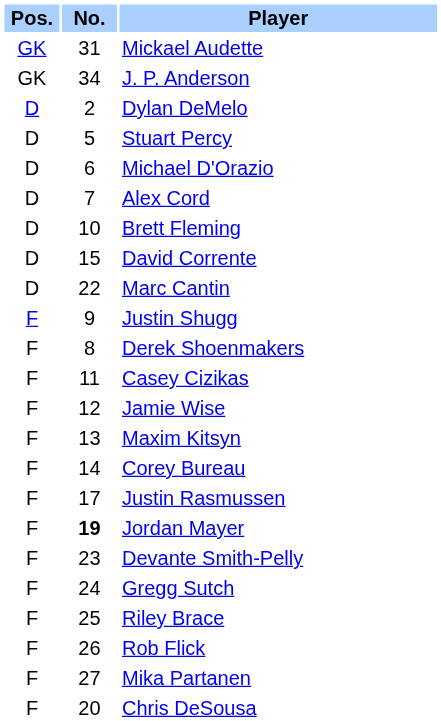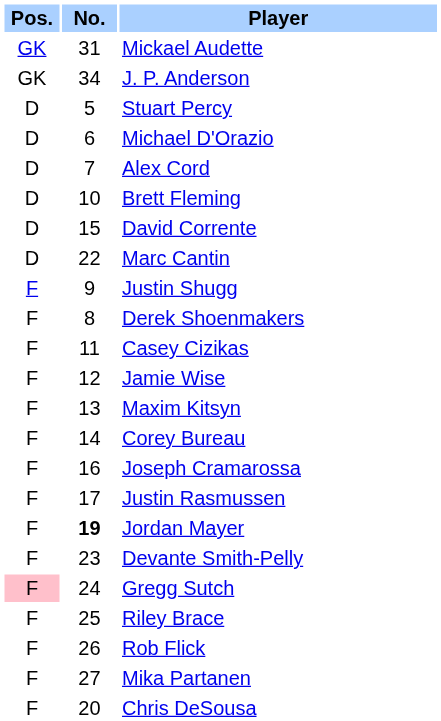 <table border="0" cellspacing="2" cellpadding="2">
 <tr bgcolor=AAD0FF>
 <th width=40>Pos.</th>
 <th width=40>No.</th>
 <th width=250>Player</th>
 </tr>
 <tr>
 <td style="text-align:center;"><a href='#'>GK</a></td>
 <td style="text-align:center;">31</td>
 <td><a href='#'>Mickael Audette</a></td>
 </tr>
 <tr>
 <td style="text-align:center;">GK</td>
 <td style="text-align:center;">34</td>
 <td><a href='#'>J. P. Anderson</a></td>
-</tr>
-<tr>
-<td style="text-align:center;"><a href='#'>D</a></td>
-<td style="text-align:center;">2</td>
-<td><a href='#'>Dylan DeMelo</a></td>
 </tr>
 <tr>
 <td style="text-align:center;">D</td>
 <td style="text-align:center;">5</td>
 <td><a href='#'>Stuart Percy</a></td>
 </tr>
 <tr>
 <td style="text-align:center;">D</td>
 <td style="text-align:center;">6</td>
 <td><a href='#'>Michael D'Orazio</a></td>
 </tr>
 <tr>
 <td style="text-align:center;">D</td>
 <td style="text-align:center;">7</td>
 <td><a href='#'>Alex Cord</a></td>
 </tr>
 <tr>
 <td style="text-align:center;">D</td>
 <td style="text-align:center;">10</td>
 <td><a href='#'>Brett Fleming</a></td>
 </tr>
 <tr>
 <td style="text-align:center;">D</td>
 <td style="text-align:center;">15</td>
 <td><a href='#'>David Corrente</a></td>
 </tr>
 <tr>
 <td style="text-align:center;">D</td>
 <td style="text-align:center;">22</td>
 <td><a href='#'>Marc Cantin</a></td>
 </tr>
 <tr>
 <td style="text-align:center;"><a href='#'>F</a></td>
 <td style="text-align:center;">9</td>
 <td><a href='#'>Justin Shugg</a></td>
 </tr>
 <tr>
 <td style="text-align:center;">F</td>
 <td style="text-align:center;">8</td>
 <td><a href='#'>Derek Shoenmakers</a></td>
 </tr>
 <tr>
 <td style="text-align:center;">F</td>
 <td style="text-align:center;">11</td>
 <td><a href='#'>Casey Cizikas</a></td>
 </tr>
 <tr>
 <td style="text-align:center;">F</td>
 <td style="text-align:center;">12</td>
 <td><a href='#'>Jamie Wise</a></td>
 </tr>
 <tr>
 <td style="text-align:center;">F</td>
 <td style="text-align:center;">13</td>
 <td><a href='#'>Maxim Kitsyn</a></td>
 </tr>
 <tr>
 <td style="text-align:center;">F</td>
 <td style="text-align:center;">14</td>
 <td><a href='#'>Corey Bureau</a></td>
 </tr>
 <tr>
 <td style="text-align:center;">F</td>
+<td style="text-align:center;">16</td>
+<td><a href='#'>Joseph Cramarossa</a></td>
+</tr>
+<tr>
+<td style="text-align:center;">F</td>
 <td style="text-align:center;">17</td>
 <td><a href='#'>Justin Rasmussen</a></td>
 </tr>
 <tr>
 <td style="text-align:center;">F</td>
 <td style="text-align:center;"><strong>19</strong></td>
 <td><a href='#'>Jordan Mayer</a></td>
 </tr>
 <tr>
 <td style="text-align:center;">F</td>
 <td style="text-align:center;">23</td>
 <td><a href='#'>Devante Smith-Pelly</a></td>
 </tr>
 <tr>
-<td style="text-align:center;">F</td>
+<td style="background: pink; text-align:center;">F</td>
 <td style="text-align:center;">24</td>
 <td><a href='#'>Gregg Sutch</a></td>
 </tr>
 <tr>
 <td style="text-align:center;">F</td>
 <td style="text-align:center;">25</td>
 <td><a href='#'>Riley Brace</a></td>
 </tr>
 <tr>
 <td style="text-align:center;">F</td>
 <td style="text-align:center;">26</td>
 <td><a href='#'>Rob Flick</a></td>
 </tr>
 <tr>
 <td style="text-align:center;">F</td>
 <td style="text-align:center;">27</td>
 <td><a href='#'>Mika Partanen</a></td>
 </tr>
 <tr>
 <td style="text-align:center;">F</td>
 <td style="text-align:center;">20</td>
 <td><a href='#'>Chris DeSousa</a></td>
 </tr>
 </table>
